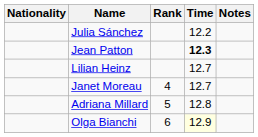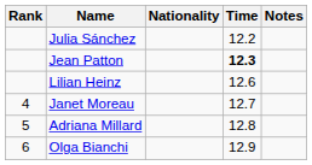 <table class="wikitable sortable" style="text-align:center">
 <tr>
+<th>Rank</th>
+<th>Name</th>
 <th>Nationality</th>
-<th>Name</th>
-<th>Rank</th>
 <th>Time</th>
 <th>Notes</th>
 </tr>
 <tr>
+<td></td>
+<td align=left><a href='#'>Julia Sánchez</a></td>
 <td align=left></td>
-<td align=left><a href='#'>Julia Sánchez</a></td>
-<td></td>
 <td>12.2</td>
 <td></td>
 </tr>
 <tr>
+<td></td>
+<td align=left><a href='#'>Jean Patton</a></td>
 <td align=left></td>
-<td align=left><a href='#'>Jean Patton</a></td>
-<td></td>
 <td><strong>12.3</strong></td>
 <td></td>
 </tr>
 <tr>
+<td></td>
+<td align=left><a href='#'>Lilian Heinz</a></td>
 <td align=left></td>
-<td align=left><a href='#'>Lilian Heinz</a></td>
+<td>12.6</td>
 <td></td>
+</tr>
+<tr>
+<td>4</td>
+<td align=left><a href='#'>Janet Moreau</a></td>
+<td align=left></td>
 <td>12.7</td>
 <td></td>
 </tr>
 <tr>
+<td>5</td>
+<td align=left><a href='#'>Adriana Millard</a></td>
 <td align=left></td>
-<td align=left><a href='#'>Janet Moreau</a></td>
-<td>4</td>
-<td>12.7</td>
-<td></td>
-</tr>
-<tr>
-<td align=left></td>
-<td align=left><a href='#'>Adriana Millard</a></td>
-<td>5</td>
 <td>12.8</td>
 <td></td>
 </tr>
 <tr>
+<td>6</td>
+<td align=left><a href='#'>Olga Bianchi</a></td>
 <td align=left></td>
-<td align=left><a href='#'>Olga Bianchi</a></td>
-<td>6</td>
-<td style="background: lightyellow;">12.9</td>
+<td>12.9</td>
 <td></td>
 </tr>
 </table>
